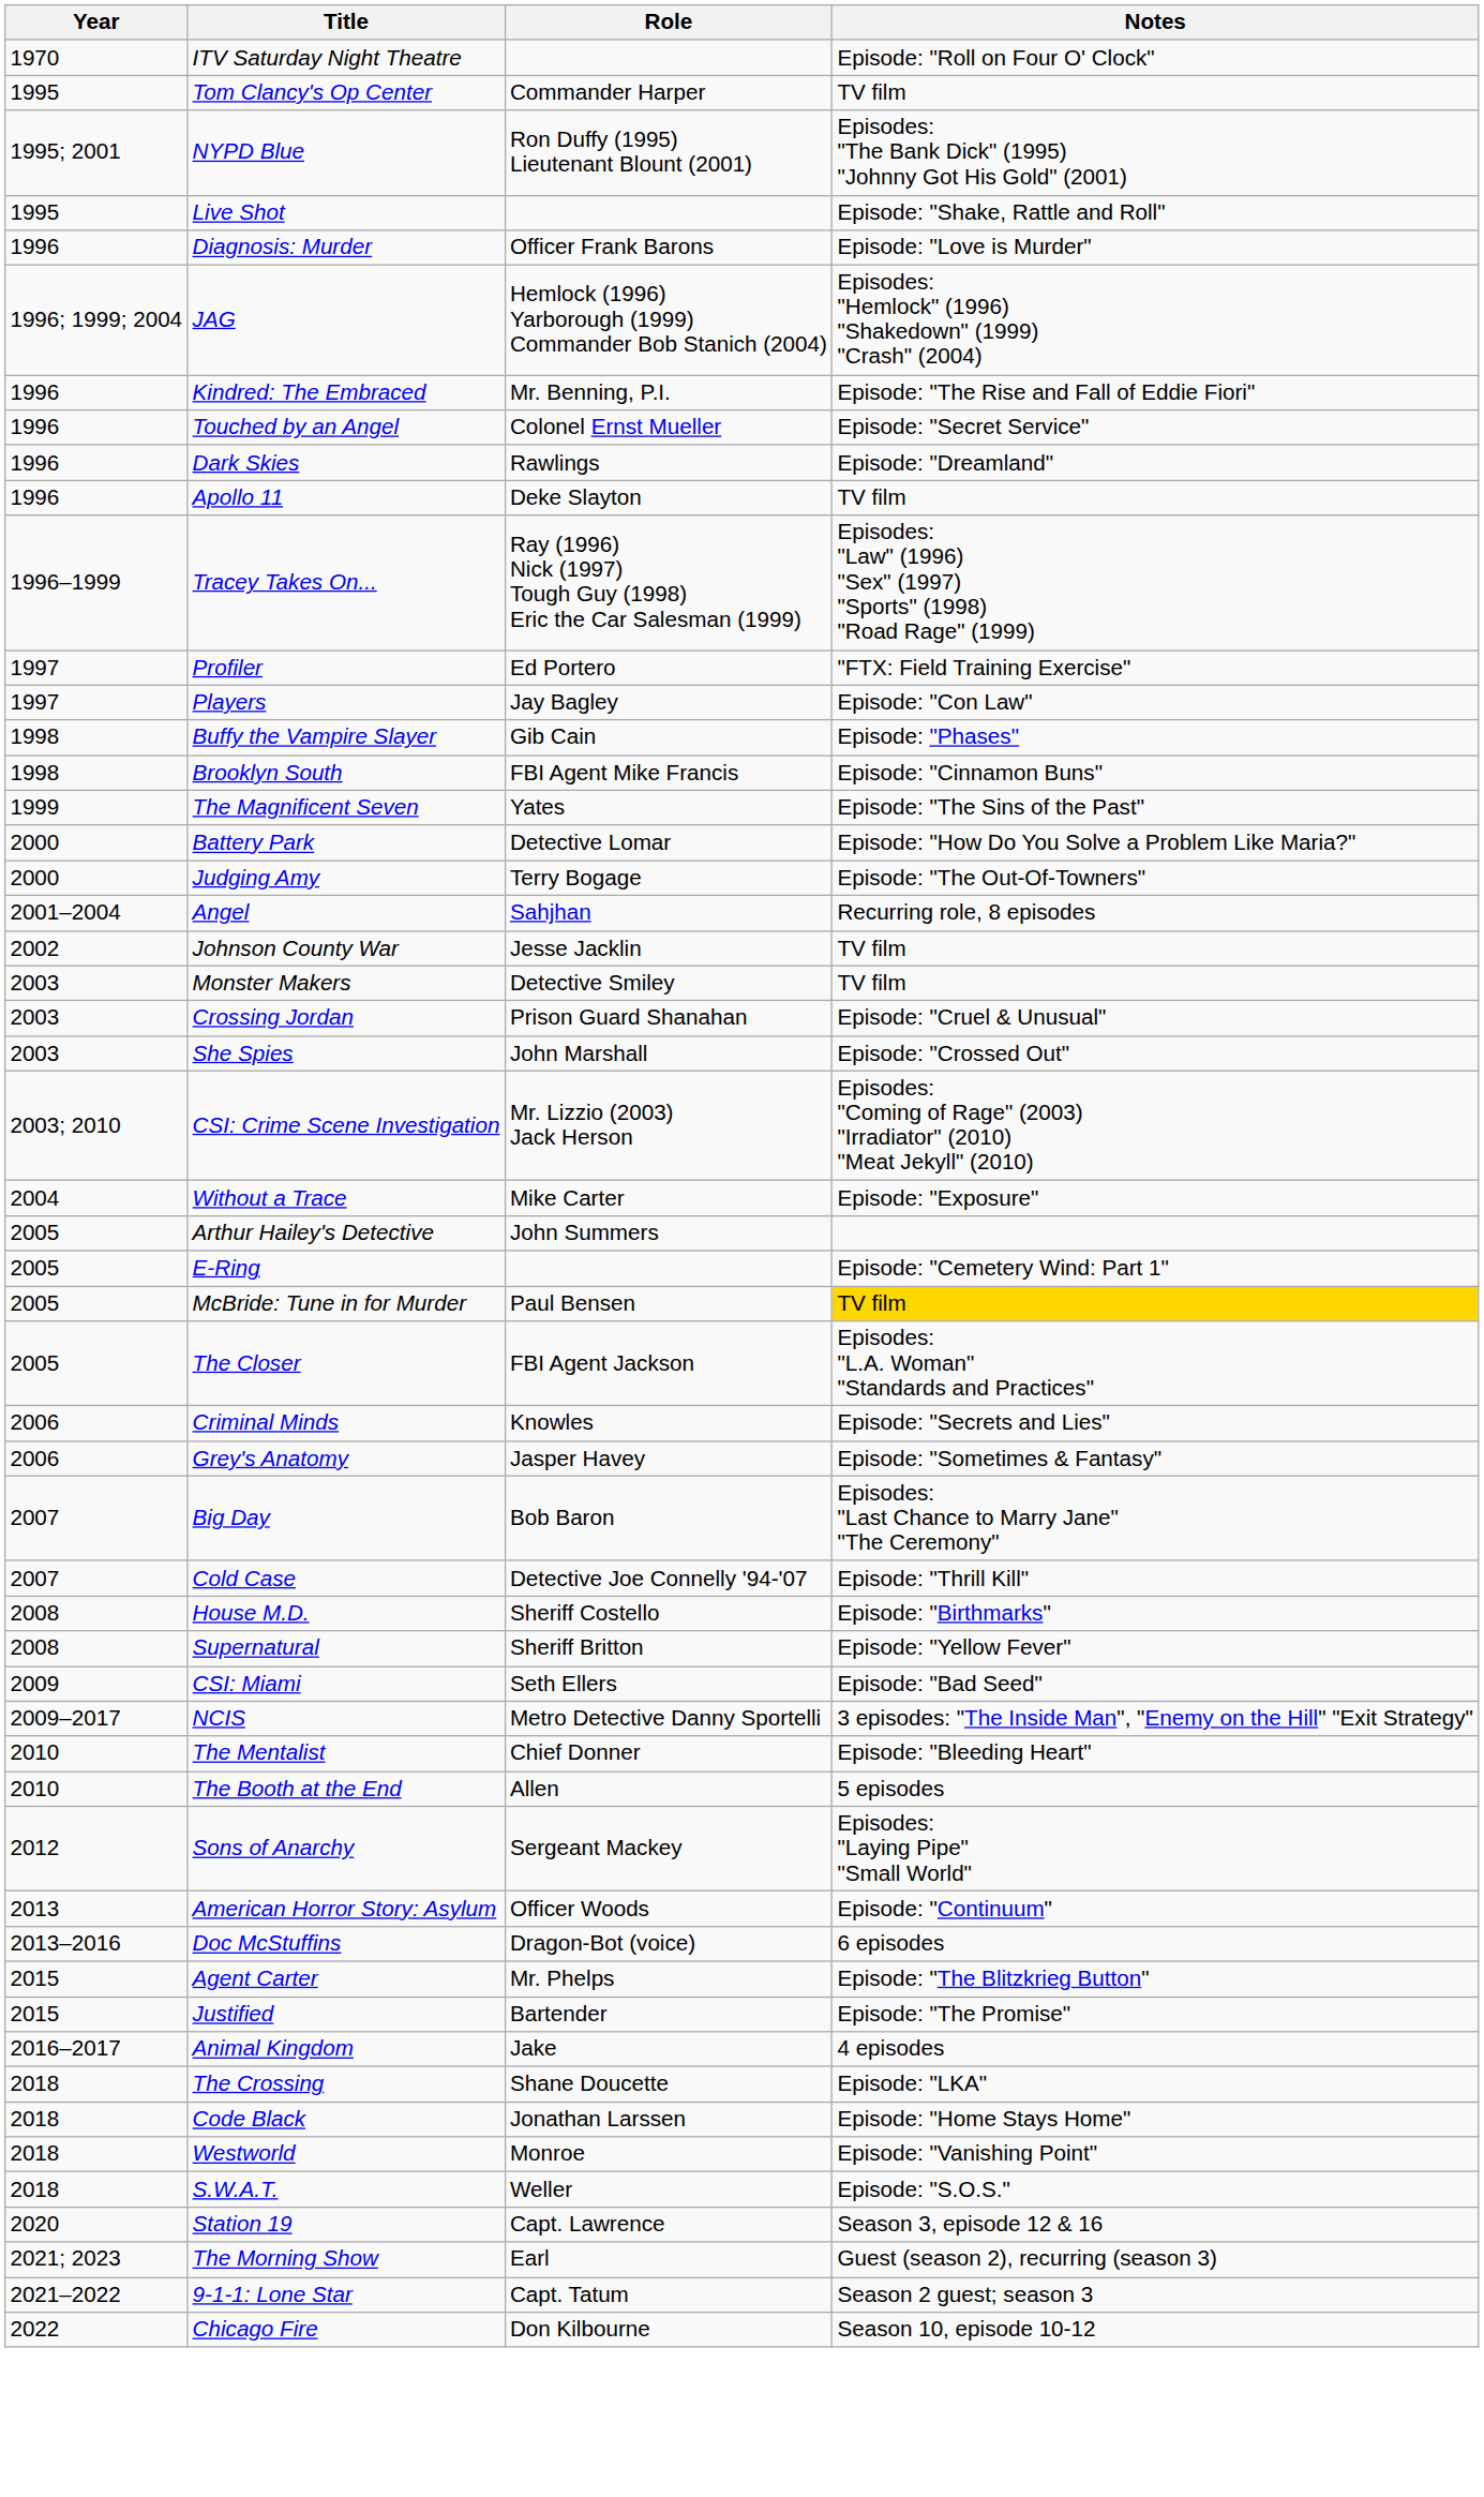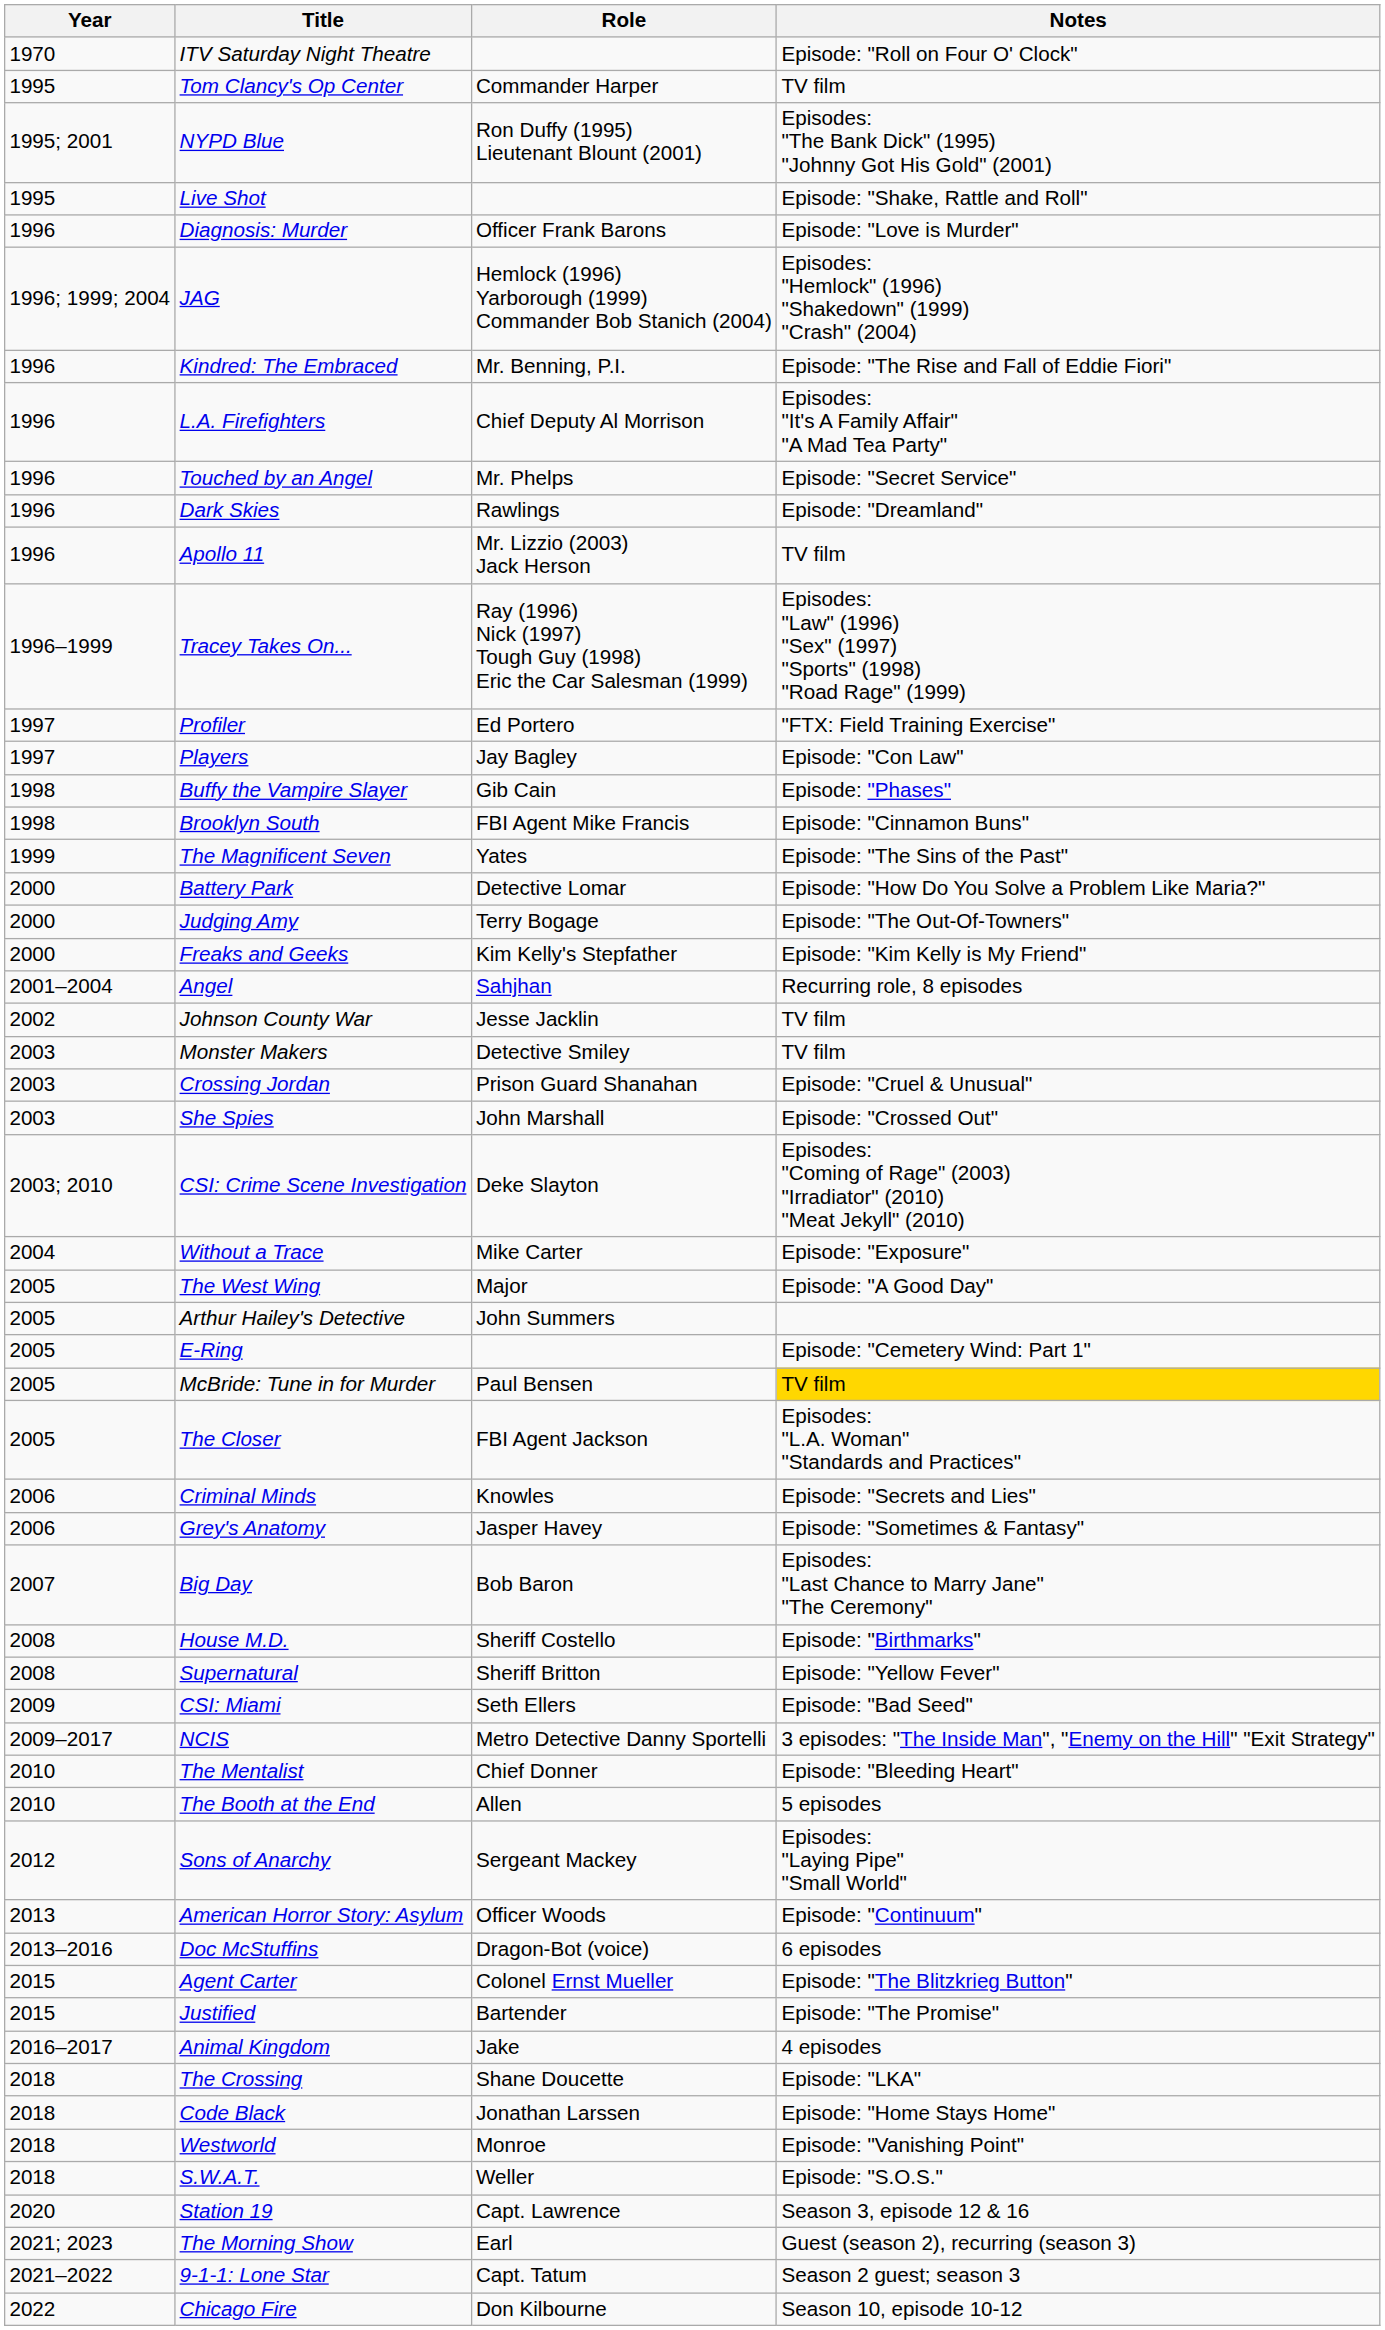 <table class="wikitable sortable">
 <tr>
 <th>Year</th>
 <th>Title</th>
 <th>Role</th>
 <th class="unsortable">Notes</th>
 </tr>
 <tr>
 <td>1970</td>
 <td><em>ITV Saturday Night Theatre</em></td>
 <td></td>
 <td>Episode: "Roll on Four O' Clock"</td>
 </tr>
 <tr>
 <td>1995</td>
 <td><a href='#'><em>Tom Clancy's Op Center</em></a></td>
 <td>Commander Harper</td>
 <td>TV film</td>
 </tr>
 <tr>
 <td>1995; 2001</td>
 <td><em><a href='#'>NYPD Blue</a></em></td>
 <td>Ron Duffy (1995)<br>Lieutenant Blount (2001)</td>
 <td>Episodes:<br>"The Bank Dick" (1995)<br>"Johnny Got His Gold" (2001)</td>
 </tr>
 <tr>
 <td>1995</td>
 <td><em><a href='#'>Live Shot</a></em></td>
 <td></td>
 <td>Episode: "Shake, Rattle and Roll"</td>
 </tr>
 <tr>
 <td>1996</td>
 <td><em><a href='#'>Diagnosis: Murder</a></em></td>
 <td>Officer Frank Barons</td>
 <td>Episode: "Love is Murder"</td>
 </tr>
 <tr>
 <td>1996; 1999; 2004</td>
 <td><a href='#'><em>JAG</em></a></td>
 <td>Hemlock (1996)<br>Yarborough (1999)<br>Commander Bob Stanich (2004)</td>
 <td>Episodes:<br>"Hemlock" (1996)<br>"Shakedown" (1999)<br>"Crash" (2004)</td>
 </tr>
 <tr>
 <td>1996</td>
 <td><em><a href='#'>Kindred: The Embraced</a></em></td>
 <td>Mr. Benning, P.I.</td>
 <td>Episode: "The Rise and Fall of Eddie Fiori"</td>
 </tr>
 <tr>
 <td>1996</td>
+<td><em><a href='#'>L.A. Firefighters</a></em></td>
+<td>Chief Deputy Al Morrison</td>
+<td>Episodes:<br>"It's A Family Affair"<br>"A Mad Tea Party"</td>
+</tr>
+<tr>
+<td>1996</td>
 <td><em><a href='#'>Touched by an Angel</a></em></td>
-<td>Colonel <a href='#'>Ernst Mueller</a></td>
+<td>Mr. Phelps</td>
 <td>Episode: "Secret Service"</td>
 </tr>
 <tr>
 <td>1996</td>
 <td><em><a href='#'>Dark Skies</a></em></td>
 <td>Rawlings</td>
 <td>Episode: "Dreamland"</td>
 </tr>
 <tr>
 <td>1996</td>
 <td><a href='#'><em>Apollo 11</em></a></td>
-<td>Deke Slayton</td>
+<td>Mr. Lizzio (2003)<br>Jack Herson</td>
 <td>TV film</td>
 </tr>
 <tr>
 <td>1996–1999</td>
 <td><em><a href='#'>Tracey Takes On...</a></em></td>
 <td>Ray (1996)<br>Nick (1997)<br>Tough Guy (1998)<br>Eric the Car Salesman (1999)</td>
 <td>Episodes:<br>"Law" (1996)<br>"Sex" (1997)<br>"Sports" (1998)<br>"Road Rage" (1999)</td>
 </tr>
 <tr>
 <td>1997</td>
 <td><a href='#'><em>Profiler</em></a></td>
 <td>Ed Portero</td>
 <td>"FTX: Field Training Exercise"</td>
 </tr>
 <tr>
 <td>1997</td>
 <td><a href='#'><em>Players</em></a></td>
 <td>Jay Bagley</td>
 <td>Episode: "Con Law"</td>
 </tr>
 <tr>
 <td>1998</td>
 <td><em><a href='#'>Buffy the Vampire Slayer</a></em></td>
 <td>Gib Cain</td>
 <td>Episode: <a href='#'>"Phases"</a></td>
 </tr>
 <tr>
 <td>1998</td>
 <td><em><a href='#'>Brooklyn South</a></em></td>
 <td>FBI Agent Mike Francis</td>
 <td>Episode: "Cinnamon Buns"</td>
 </tr>
 <tr>
 <td>1999</td>
 <td><a href='#'><em>The Magnificent Seven</em></a></td>
 <td>Yates</td>
 <td>Episode: "The Sins of the Past"</td>
 </tr>
 <tr>
 <td>2000</td>
 <td><a href='#'><em>Battery Park</em></a></td>
 <td>Detective Lomar</td>
 <td>Episode: "How Do You Solve a Problem Like Maria?"</td>
 </tr>
 <tr>
 <td>2000</td>
 <td><em><a href='#'>Judging Amy</a></em></td>
 <td>Terry Bogage</td>
 <td>Episode: "The Out-Of-Towners"</td>
 </tr>
 <tr>
+<td>2000</td>
+<td><em><a href='#'>Freaks and Geeks</a></em></td>
+<td>Kim Kelly's Stepfather</td>
+<td>Episode: "Kim Kelly is My Friend"</td>
+</tr>
+<tr>
 <td>2001–2004</td>
 <td><a href='#'><em>Angel</em></a></td>
 <td><a href='#'>Sahjhan</a></td>
 <td>Recurring role, 8 episodes</td>
 </tr>
 <tr>
 <td>2002</td>
 <td><em>Johnson County War</em></td>
 <td>Jesse Jacklin</td>
 <td>TV film</td>
 </tr>
 <tr>
 <td>2003</td>
 <td><em>Monster Makers</em></td>
 <td>Detective Smiley</td>
 <td>TV film</td>
 </tr>
 <tr>
 <td>2003</td>
 <td><em><a href='#'>Crossing Jordan</a></em></td>
 <td>Prison Guard Shanahan</td>
 <td>Episode: "Cruel & Unusual"</td>
 </tr>
 <tr>
 <td>2003</td>
 <td><em><a href='#'>She Spies</a></em></td>
 <td>John Marshall</td>
 <td>Episode: "Crossed Out"</td>
 </tr>
 <tr>
 <td>2003; 2010</td>
 <td><em><a href='#'>CSI: Crime Scene Investigation</a></em></td>
-<td>Mr. Lizzio (2003)<br>Jack Herson</td>
+<td>Deke Slayton</td>
 <td>Episodes:<br>"Coming of Rage" (2003)<br>"Irradiator" (2010)<br>"Meat Jekyll" (2010)</td>
 </tr>
 <tr>
 <td>2004</td>
 <td><em><a href='#'>Without a Trace</a></em></td>
 <td>Mike Carter</td>
 <td>Episode: "Exposure"</td>
+</tr>
+<tr>
+<td>2005</td>
+<td><em><a href='#'>The West Wing</a></em></td>
+<td>Major</td>
+<td>Episode: "A Good Day"</td>
 </tr>
 <tr>
 <td>2005</td>
 <td><em>Arthur Hailey's Detective</em></td>
 <td>John Summers</td>
 <td></td>
 </tr>
 <tr>
 <td>2005</td>
 <td><em><a href='#'>E-Ring</a></em></td>
 <td></td>
 <td>Episode: "Cemetery Wind: Part 1"</td>
 </tr>
 <tr>
 <td>2005</td>
 <td><em>McBride: Tune in for Murder</em></td>
 <td>Paul Bensen</td>
 <td style="background: gold;">TV film</td>
 </tr>
 <tr>
 <td>2005</td>
 <td><em><a href='#'>The Closer</a></em></td>
 <td>FBI Agent Jackson</td>
 <td>Episodes:<br>"L.A. Woman"<br>"Standards and Practices"</td>
 </tr>
 <tr>
 <td>2006</td>
 <td><em><a href='#'>Criminal Minds</a></em></td>
 <td>Knowles</td>
 <td>Episode: "Secrets and Lies"</td>
 </tr>
 <tr>
 <td>2006</td>
 <td><em><a href='#'>Grey's Anatomy</a></em></td>
 <td>Jasper Havey</td>
 <td>Episode: "Sometimes & Fantasy"</td>
 </tr>
 <tr>
 <td>2007</td>
 <td><em><a href='#'>Big Day</a></em></td>
 <td>Bob Baron</td>
 <td>Episodes:<br>"Last Chance to Marry Jane"<br>"The Ceremony"</td>
-</tr>
-<tr>
-<td>2007</td>
-<td><em><a href='#'>Cold Case</a></em></td>
-<td>Detective Joe Connelly '94-'07</td>
-<td>Episode: "Thrill Kill"</td>
 </tr>
 <tr>
 <td>2008</td>
 <td><a href='#'><em>House M.D.</em></a></td>
 <td>Sheriff Costello</td>
 <td>Episode: "<a href='#'>Birthmarks</a>"</td>
 </tr>
 <tr>
 <td>2008</td>
 <td><a href='#'><em>Supernatural</em></a></td>
 <td>Sheriff Britton</td>
 <td>Episode: "Yellow Fever"</td>
 </tr>
 <tr>
 <td>2009</td>
 <td><em><a href='#'>CSI: Miami</a></em></td>
 <td>Seth Ellers</td>
 <td>Episode: "Bad Seed"</td>
 </tr>
 <tr>
 <td>2009–2017</td>
 <td><a href='#'><em>NCIS</em></a></td>
 <td>Metro Detective Danny Sportelli</td>
 <td>3 episodes: "<a href='#'>The Inside Man</a>", "<a href='#'>Enemy on the Hill</a>" "Exit Strategy"</td>
 </tr>
 <tr>
 <td>2010</td>
 <td><em><a href='#'>The Mentalist</a></em></td>
 <td>Chief Donner</td>
 <td>Episode: "Bleeding Heart"</td>
 </tr>
 <tr>
 <td>2010</td>
 <td><em><a href='#'>The Booth at the End</a></em></td>
 <td>Allen</td>
 <td>5 episodes</td>
 </tr>
 <tr>
 <td>2012</td>
 <td><em><a href='#'>Sons of Anarchy</a></em></td>
 <td>Sergeant Mackey</td>
 <td>Episodes:<br>"Laying Pipe"<br>"Small World"</td>
 </tr>
 <tr>
 <td>2013</td>
 <td><em><a href='#'>American Horror Story: Asylum</a></em></td>
 <td>Officer Woods</td>
 <td>Episode: "<a href='#'>Continuum</a>"</td>
 </tr>
 <tr>
 <td>2013–2016</td>
 <td><em><a href='#'>Doc McStuffins</a></em></td>
 <td>Dragon-Bot (voice)</td>
 <td>6 episodes</td>
 </tr>
 <tr>
 <td>2015</td>
 <td><em><a href='#'>Agent Carter</a></em></td>
-<td>Mr. Phelps</td>
+<td>Colonel <a href='#'>Ernst Mueller</a></td>
 <td>Episode: "<a href='#'>The Blitzkrieg Button</a>"</td>
 </tr>
 <tr>
 <td>2015</td>
 <td><em><a href='#'>Justified</a></em></td>
 <td>Bartender</td>
 <td>Episode: "The Promise"</td>
 </tr>
 <tr>
 <td>2016–2017</td>
 <td><em><a href='#'>Animal Kingdom</a></em></td>
 <td>Jake</td>
 <td>4 episodes</td>
 </tr>
 <tr>
 <td>2018</td>
 <td><a href='#'><em>The Crossing</em></a></td>
 <td>Shane Doucette</td>
 <td>Episode: "LKA"</td>
 </tr>
 <tr>
 <td>2018</td>
 <td><a href='#'><em>Code Black</em></a></td>
 <td>Jonathan Larssen</td>
 <td>Episode: "Home Stays Home"</td>
 </tr>
 <tr>
 <td>2018</td>
 <td><a href='#'><em>Westworld</em></a></td>
 <td>Monroe</td>
 <td>Episode: "Vanishing Point"</td>
 </tr>
 <tr>
 <td>2018</td>
 <td><a href='#'><em>S.W.A.T.</em></a></td>
 <td>Weller</td>
 <td>Episode: "S.O.S."</td>
 </tr>
 <tr>
 <td>2020</td>
 <td><em><a href='#'>Station 19</a></em></td>
 <td>Capt. Lawrence</td>
 <td>Season 3, episode 12 & 16</td>
 </tr>
 <tr>
 <td>2021; 2023</td>
 <td><a href='#'><em>The Morning Show</em></a></td>
 <td>Earl</td>
 <td>Guest (season 2), recurring (season 3)</td>
 </tr>
 <tr>
 <td>2021–2022</td>
 <td><em><a href='#'>9-1-1: Lone Star</a></em></td>
 <td>Capt. Tatum</td>
 <td>Season 2 guest; season 3</td>
 </tr>
 <tr>
 <td>2022</td>
 <td><a href='#'><em>Chicago Fire</em></a></td>
 <td>Don Kilbourne</td>
 <td>Season 10, episode 10-12</td>
 </tr>
 </table>
